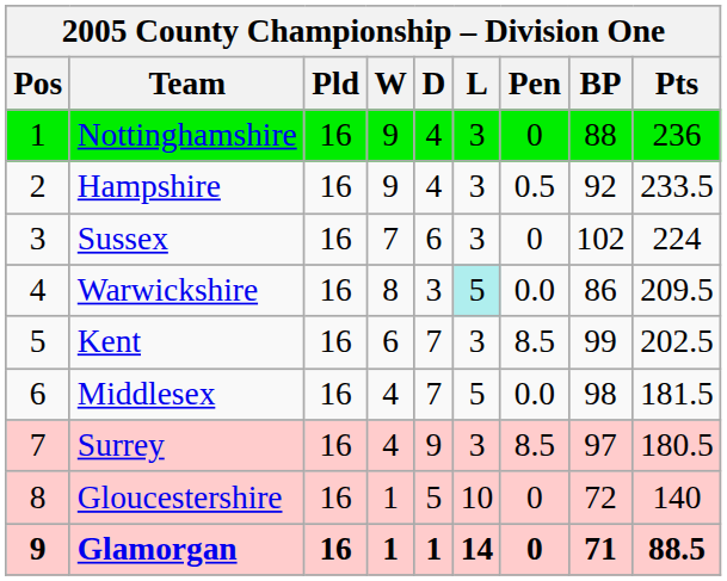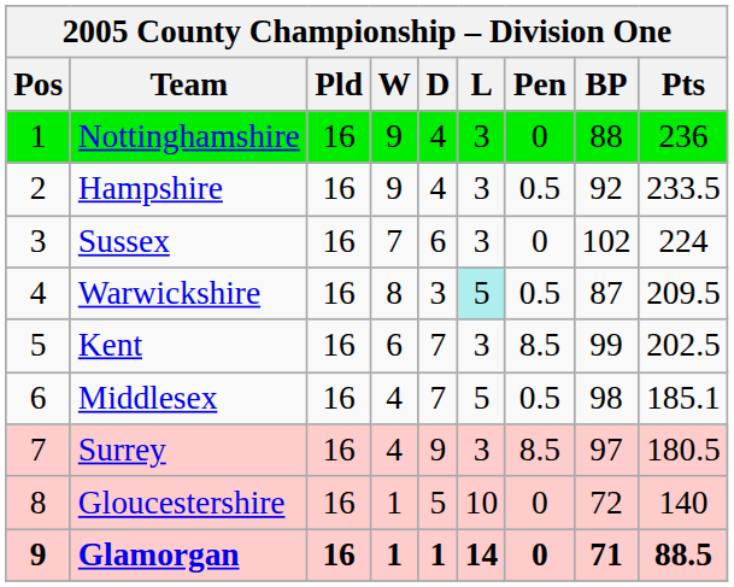 <table class="wikitable" style="text-align:center">
 <tr>
 <th colspan="9">2005 County Championship – Division One</th>
 </tr>
 <tr>
 <th>Pos</th>
 <th>Team</th>
 <th>Pld</th>
 <th>W</th>
 <th>D</th>
 <th>L</th>
 <th>Pen</th>
 <th>BP</th>
 <th>Pts</th>
 </tr>
 <tr bgcolor="#00ed00">
 <td>1</td>
 <td style="text-align:left"><a href='#'>Nottinghamshire</a></td>
 <td>16</td>
 <td>9</td>
 <td>4</td>
 <td>3</td>
 <td>0</td>
 <td>88</td>
 <td>236</td>
 </tr>
 <tr>
 <td>2</td>
 <td style="text-align:left"><a href='#'>Hampshire</a></td>
 <td>16</td>
 <td>9</td>
 <td>4</td>
 <td>3</td>
 <td>0.5</td>
 <td>92</td>
 <td>233.5</td>
 </tr>
 <tr>
 <td>3</td>
 <td style="text-align:left"><a href='#'>Sussex</a></td>
 <td>16</td>
 <td>7</td>
 <td>6</td>
 <td>3</td>
 <td>0</td>
 <td>102</td>
 <td>224</td>
 </tr>
 <tr>
 <td>4</td>
 <td style="text-align:left"><a href='#'>Warwickshire</a></td>
 <td>16</td>
 <td>8</td>
 <td>3</td>
 <td style="background: paleturquoise;">5</td>
-<td>0.0</td>
-<td>86</td>
+<td>0.5</td>
+<td>87</td>
 <td>209.5</td>
 </tr>
 <tr>
 <td>5</td>
 <td style="text-align:left"><a href='#'>Kent</a></td>
 <td>16</td>
 <td>6</td>
 <td>7</td>
 <td>3</td>
 <td>8.5</td>
 <td>99</td>
 <td>202.5</td>
 </tr>
 <tr>
 <td>6</td>
 <td style="text-align:left"><a href='#'>Middlesex</a></td>
 <td>16</td>
 <td>4</td>
 <td>7</td>
 <td>5</td>
-<td>0.0</td>
+<td>0.5</td>
 <td>98</td>
-<td>181.5</td>
+<td>185.1</td>
 </tr>
 <tr bgcolor="#ffcccc">
 <td>7</td>
 <td style="text-align:left"><a href='#'>Surrey</a></td>
 <td>16</td>
 <td>4</td>
 <td>9</td>
 <td>3</td>
 <td>8.5</td>
 <td>97</td>
 <td>180.5</td>
 </tr>
 <tr bgcolor="#ffcccc">
 <td>8</td>
 <td style="text-align:left"><a href='#'>Gloucestershire</a></td>
 <td>16</td>
 <td>1</td>
 <td>5</td>
 <td>10</td>
 <td>0</td>
 <td>72</td>
 <td>140</td>
 </tr>
 <tr bgcolor="#ffcccc">
 <td><strong>9</strong></td>
 <td style="text-align:left"><strong><a href='#'>Glamorgan</a></strong></td>
 <td><strong>16</strong></td>
 <td><strong>1</strong></td>
 <td><strong>1</strong></td>
 <td><strong>14</strong></td>
 <td><strong>0</strong></td>
 <td><strong>71</strong></td>
 <td><strong>88.5</strong></td>
 </tr>
 </table>
